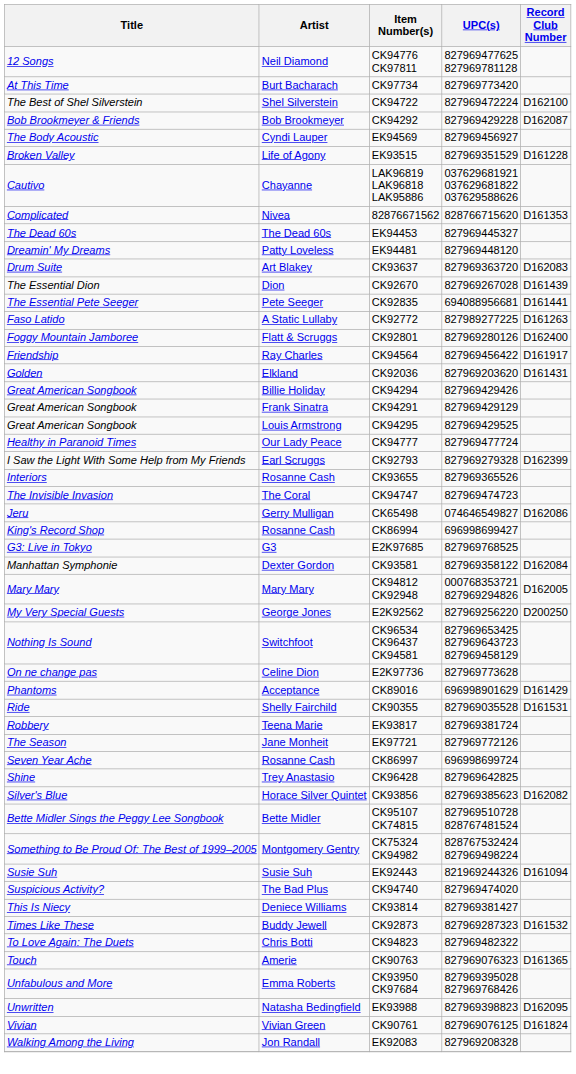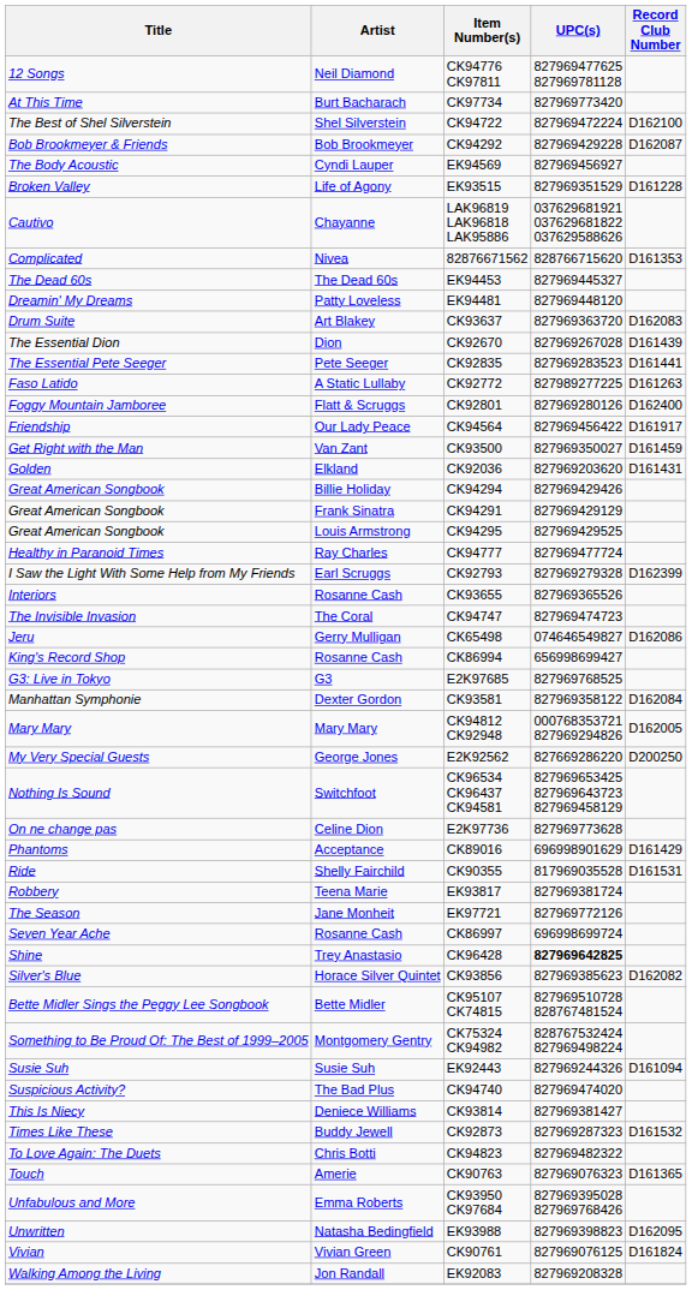 <table class="wikitable sortable">
 <tr>
 <th>Title</th>
 <th>Artist</th>
 <th>Item<br>Number(s)</th>
 <th><a href='#'>UPC(s)</a></th>
 <th><a href='#'>Record<br>Club<br>Number</a></th>
 </tr>
 <tr>
 <td><em><a href='#'>12 Songs</a></em></td>
 <td data-sort-value="Diamond, Neil"><a href='#'>Neil Diamond</a></td>
 <td>CK94776<br>CK97811</td>
 <td>827969477625<br>827969781128</td>
 <td></td>
 </tr>
 <tr>
 <td><em><a href='#'>At This Time</a></em></td>
 <td data-sort-value="Bacharach, Burt"><a href='#'>Burt Bacharach</a></td>
 <td>CK97734</td>
 <td>827969773420</td>
 <td></td>
 </tr>
 <tr>
 <td data-sort-value="Best of Shel Silverstein, The"><em>The Best of Shel Silverstein</em></td>
 <td data-sort-value="Silverstein, Shel"><a href='#'>Shel Silverstein</a></td>
 <td>CK94722</td>
 <td>827969472224</td>
 <td>D162100</td>
 </tr>
 <tr>
 <td><em><a href='#'>Bob Brookmeyer & Friends</a></em></td>
 <td data-sort-value="Brookmeyer, Bob"><a href='#'>Bob Brookmeyer</a></td>
 <td>CK94292</td>
 <td>827969429228</td>
 <td>D162087</td>
 </tr>
 <tr>
 <td data-sort-value="Body Acoustic, The"><em><a href='#'>The Body Acoustic</a></em></td>
 <td data-sort-value="Lauper, Cyndi"><a href='#'>Cyndi Lauper</a></td>
 <td>EK94569</td>
 <td>827969456927</td>
 <td></td>
 </tr>
 <tr>
 <td><em><a href='#'>Broken Valley</a> </em></td>
 <td><a href='#'>Life of Agony</a></td>
 <td>EK93515</td>
 <td>827969351529</td>
 <td>D161228</td>
 </tr>
 <tr>
 <td><em><a href='#'>Cautivo</a></em></td>
 <td><a href='#'>Chayanne</a></td>
 <td>LAK96819<br>LAK96818<br>LAK95886</td>
 <td>037629681921<br>037629681822<br>037629588626</td>
 <td></td>
 </tr>
 <tr>
 <td><em><a href='#'>Complicated</a></em></td>
 <td><a href='#'>Nivea</a></td>
 <td>82876671562</td>
 <td>828766715620</td>
 <td>D161353</td>
 </tr>
 <tr>
 <td data-sort-value="Dead 60s, The"><em><a href='#'>The Dead 60s</a></em></td>
 <td data-sort-value="Dead 60s, The"><a href='#'>The Dead 60s</a></td>
 <td>EK94453</td>
 <td>827969445327</td>
 <td></td>
 </tr>
 <tr>
 <td><em><a href='#'>Dreamin' My Dreams</a></em></td>
 <td data-sort-value="Loveless, Patty"><a href='#'>Patty Loveless</a></td>
 <td>EK94481</td>
 <td>827969448120</td>
 <td></td>
 </tr>
 <tr>
 <td><em><a href='#'>Drum Suite</a></em></td>
 <td data-sort-value="Blakey, Art"><a href='#'>Art Blakey</a></td>
 <td>CK93637</td>
 <td>827969363720</td>
 <td>D162083</td>
 </tr>
 <tr>
 <td data-sort-value="Essential Dion, The"><em>The Essential Dion</em></td>
 <td><a href='#'>Dion</a></td>
 <td>CK92670</td>
 <td>827969267028</td>
 <td>D161439</td>
 </tr>
 <tr>
 <td data-sort-value="Essential Pete Seeger, The"><em><a href='#'>The Essential Pete Seeger</a></em></td>
 <td data-sort-value="Seeger, Pete"><a href='#'>Pete Seeger</a></td>
 <td>CK92835</td>
-<td>694088956681</td>
+<td>827969283523</td>
 <td>D161441</td>
 </tr>
 <tr>
 <td><em><a href='#'>Faso Latido</a></em></td>
 <td data-sort-value="Static Lullaby, A"><a href='#'>A Static Lullaby</a></td>
 <td>CK92772</td>
 <td>827989277225</td>
 <td>D161263</td>
 </tr>
 <tr>
 <td><em><a href='#'>Foggy Mountain Jamboree</a></em></td>
 <td data-sort-value="Flatt And Scruggs"><a href='#'>Flatt & Scruggs</a></td>
 <td>CK92801</td>
 <td>827969280126</td>
 <td>D162400</td>
 </tr>
 <tr>
 <td><em><a href='#'>Friendship</a></em></td>
-<td data-sort-value="Charles, Ray"><a href='#'>Ray Charles</a></td>
+<td><a href='#'>Our Lady Peace</a></td>
 <td>CK94564</td>
 <td>827969456422</td>
 <td>D161917</td>
+</tr>
+<tr>
+<td><em><a href='#'>Get Right with the Man</a></em></td>
+<td><a href='#'>Van Zant</a></td>
+<td>CK93500</td>
+<td>827969350027</td>
+<td>D161459</td>
 </tr>
 <tr>
 <td><em><a href='#'>Golden</a></em></td>
 <td><a href='#'>Elkland</a></td>
 <td>CK92036</td>
 <td>827969203620</td>
 <td>D161431</td>
 </tr>
 <tr>
 <td data-sort-value="Great American Songbook"><em><a href='#'>Great American Songbook</a></em></td>
 <td data-sort-value="Holiday, Billie"><a href='#'>Billie Holiday</a></td>
 <td>CK94294</td>
 <td>827969429426</td>
 <td></td>
 </tr>
 <tr>
 <td data-sort-value="Great American Songbook"><em>Great American Songbook</em></td>
 <td data-sort-value="Sinatra, Frank"><a href='#'>Frank Sinatra</a></td>
 <td>CK94291</td>
 <td>827969429129</td>
 <td></td>
 </tr>
 <tr>
 <td data-sort-value="Great American Songbook"><em>Great American Songbook</em></td>
 <td data-sort-value="Armstrong, Louis"><a href='#'>Louis Armstrong</a></td>
 <td>CK94295</td>
 <td>827969429525</td>
 <td></td>
 </tr>
 <tr>
 <td><em><a href='#'>Healthy in Paranoid Times</a></em></td>
-<td><a href='#'>Our Lady Peace</a></td>
+<td data-sort-value="Charles, Ray"><a href='#'>Ray Charles</a></td>
 <td>CK94777</td>
 <td>827969477724</td>
 <td></td>
 </tr>
 <tr>
 <td><em>I Saw the Light With Some Help from My Friends</em></td>
 <td data-sort-value="Scruggs, Earl"><a href='#'>Earl Scruggs</a></td>
 <td>CK92793</td>
 <td>827969279328</td>
 <td>D162399</td>
 </tr>
 <tr>
 <td><em><a href='#'>Interiors</a></em></td>
 <td data-sort-value="Cash, Rosanne"><a href='#'>Rosanne Cash</a></td>
 <td>CK93655</td>
 <td>827969365526</td>
 <td></td>
 </tr>
 <tr>
 <td data-sort-value="Invisible Invasion, The"><em><a href='#'>The Invisible Invasion</a></em></td>
 <td data-sort-value="Coral, The"><a href='#'>The Coral</a></td>
 <td>CK94747</td>
 <td>827969474723</td>
 <td></td>
 </tr>
 <tr>
 <td><em><a href='#'>Jeru</a></em></td>
 <td data-sort-value="Mulligan, Gerry"><a href='#'>Gerry Mulligan</a></td>
 <td>CK65498</td>
 <td>074646549827</td>
 <td>D162086</td>
 </tr>
 <tr>
 <td><em><a href='#'>King's Record Shop</a></em></td>
 <td data-sort-value="Cash, Rosanne"><a href='#'>Rosanne Cash</a></td>
 <td>CK86994</td>
-<td>696998699427</td>
+<td>656998699427</td>
 <td></td>
 </tr>
 <tr>
 <td><em><a href='#'>G3: Live in Tokyo</a></em></td>
 <td><a href='#'>G3</a></td>
 <td>E2K97685</td>
 <td>827969768525</td>
 <td></td>
 </tr>
 <tr>
 <td><em>Manhattan Symphonie</em></td>
 <td data-sort-value="Gordon, Dexter"><a href='#'>Dexter Gordon</a></td>
 <td>CK93581</td>
 <td>827969358122</td>
 <td>D162084</td>
 </tr>
 <tr>
 <td><em><a href='#'>Mary Mary</a></em></td>
 <td><a href='#'>Mary Mary</a></td>
 <td>CK94812<br>CK92948</td>
 <td>000768353721<br>827969294826</td>
 <td>D162005</td>
 </tr>
 <tr>
 <td><em><a href='#'>My Very Special Guests</a></em></td>
 <td data-sort-value="Jones, George"><a href='#'>George Jones</a></td>
 <td>E2K92562</td>
-<td>827969256220</td>
+<td>827669286220</td>
 <td>D200250</td>
 </tr>
 <tr>
 <td><em><a href='#'>Nothing Is Sound</a></em></td>
 <td><a href='#'>Switchfoot</a></td>
 <td>CK96534<br>CK96437<br>CK94581</td>
 <td>827969653425<br>827969643723<br>827969458129</td>
 <td></td>
 </tr>
 <tr>
 <td><em><a href='#'>On ne change pas</a></em></td>
 <td data-sort-value="Dion, Celine"><a href='#'>Celine Dion</a></td>
 <td>E2K97736</td>
 <td>827969773628</td>
 <td></td>
 </tr>
 <tr>
 <td><em><a href='#'>Phantoms</a></em></td>
 <td><a href='#'>Acceptance</a></td>
 <td>CK89016</td>
 <td>696998901629</td>
 <td>D161429</td>
 </tr>
 <tr>
 <td><em><a href='#'>Ride</a></em></td>
 <td data-sort-value="Fairchild, Shelly"><a href='#'>Shelly Fairchild</a></td>
 <td>CK90355</td>
-<td>827969035528</td>
+<td>817969035528</td>
 <td>D161531</td>
 </tr>
 <tr>
 <td><em><a href='#'>Robbery</a></em></td>
 <td data-sort-value="Marie, Teena"><a href='#'>Teena Marie</a></td>
 <td>EK93817</td>
 <td>827969381724</td>
 <td></td>
 </tr>
 <tr>
 <td data-sort-value="Season, The"><em><a href='#'>The Season</a></em></td>
 <td data-sort-value="Monheit, Jane"><a href='#'>Jane Monheit</a></td>
 <td>EK97721</td>
 <td>827969772126</td>
 <td></td>
 </tr>
 <tr>
 <td><em><a href='#'>Seven Year Ache</a></em></td>
 <td data-sort-value="Cash, Rosanne"><a href='#'>Rosanne Cash</a></td>
 <td>CK86997</td>
 <td>696998699724</td>
 <td></td>
 </tr>
 <tr>
 <td><em><a href='#'>Shine</a></em></td>
 <td data-sort-value="Anastasio, Trey"><a href='#'>Trey Anastasio</a></td>
 <td>CK96428</td>
-<td>827969642825</td>
+<td><strong>827969642825</strong></td>
 <td></td>
 </tr>
 <tr>
 <td><em><a href='#'>Silver's Blue</a></em></td>
 <td data-sort-value="Silver Quintet, Horace"><a href='#'>Horace Silver Quintet</a></td>
 <td>CK93856</td>
 <td>827969385623</td>
 <td>D162082</td>
 </tr>
 <tr>
 <td><em><a href='#'>Bette Midler Sings the Peggy Lee Songbook</a></em></td>
 <td data-sort-value="Midler, Bette"><a href='#'>Bette Midler</a></td>
 <td>CK95107<br>CK74815</td>
 <td>827969510728<br>828767481524</td>
 <td></td>
 </tr>
 <tr>
 <td><em><a href='#'>Something to Be Proud Of: The Best of 1999–2005</a></em></td>
 <td><a href='#'>Montgomery Gentry</a></td>
 <td>CK75324<br>CK94982</td>
 <td>828767532424<br>827969498224</td>
 <td></td>
 </tr>
 <tr>
 <td><em><a href='#'>Susie Suh</a></em></td>
 <td data-sort-value="Suh, Susie"><a href='#'>Susie Suh</a></td>
 <td>EK92443</td>
-<td>821969244326</td>
+<td>827969244326</td>
 <td>D161094</td>
 </tr>
 <tr>
 <td><em><a href='#'>Suspicious Activity?</a></em></td>
 <td data-sort-value="Bad Plus, The"><a href='#'>The Bad Plus</a></td>
 <td>CK94740</td>
 <td>827969474020</td>
 <td></td>
 </tr>
 <tr>
 <td><em><a href='#'>This Is Niecy</a></em></td>
 <td data-sort-value="Williams, Deniece"><a href='#'>Deniece Williams</a></td>
 <td>CK93814</td>
 <td>827969381427</td>
 <td></td>
 </tr>
 <tr>
 <td><em><a href='#'>Times Like These</a></em></td>
 <td data-sort-value="Jewell, Buddy"><a href='#'>Buddy Jewell</a></td>
 <td>CK92873</td>
 <td>827969287323</td>
 <td>D161532</td>
 </tr>
 <tr>
 <td><em><a href='#'>To Love Again: The Duets</a></em></td>
 <td data-sort-value="Botti, Chris"><a href='#'>Chris Botti</a></td>
 <td>CK94823</td>
 <td>827969482322</td>
 <td></td>
 </tr>
 <tr>
 <td><em><a href='#'>Touch</a></em></td>
 <td><a href='#'>Amerie</a></td>
 <td>CK90763</td>
 <td>827969076323</td>
 <td>D161365</td>
 </tr>
 <tr>
 <td><em><a href='#'>Unfabulous and More</a></em></td>
 <td data-sort-value="Roberts, Emma"><a href='#'>Emma Roberts</a></td>
 <td>CK93950<br>CK97684</td>
 <td>827969395028<br>827969768426</td>
 <td></td>
 </tr>
 <tr>
 <td><em><a href='#'>Unwritten</a></em></td>
 <td data-sort-value="Bedingfield, Natasha"><a href='#'>Natasha Bedingfield</a></td>
 <td>EK93988</td>
 <td>827969398823</td>
 <td>D162095</td>
 </tr>
 <tr>
 <td><em><a href='#'>Vivian</a></em></td>
 <td data-sort-value="Green, Vivian"><a href='#'>Vivian Green</a></td>
 <td>CK90761</td>
 <td>827969076125</td>
 <td>D161824</td>
 </tr>
 <tr>
 <td><em><a href='#'>Walking Among the Living</a></em></td>
 <td data-sort-value="Randall, Jon"><a href='#'>Jon Randall</a></td>
 <td>EK92083</td>
 <td>827969208328</td>
 <td></td>
 </tr>
 <tr>
 </tr>
 </table>
